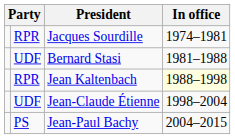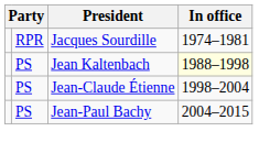 <table class="wikitable">
 <tr>
 <th colspan="2">Party</th>
 <th>President</th>
 <th>In office</th>
 </tr>
 <tr>
 <td></td>
 <td><a href='#'>RPR</a></td>
 <td><a href='#'>Jacques Sourdille</a></td>
 <td>1974–1981</td>
 </tr>
 <tr>
 <td></td>
-<td><a href='#'>UDF</a></td>
-<td><a href='#'>Bernard Stasi</a></td>
-<td>1981–1988</td>
-</tr>
-<tr>
-<td></td>
-<td><a href='#'>RPR</a></td>
+<td><a href='#'>PS</a></td>
 <td><a href='#'>Jean Kaltenbach</a></td>
 <td style="background: lightyellow;">1988–1998</td>
 </tr>
 <tr>
 <td></td>
-<td><a href='#'>UDF</a></td>
+<td><a href='#'>PS</a></td>
 <td><a href='#'>Jean-Claude Étienne</a></td>
 <td>1998–2004</td>
 </tr>
 <tr>
 <td></td>
 <td><a href='#'>PS</a></td>
 <td><a href='#'>Jean-Paul Bachy</a></td>
 <td>2004–2015</td>
 </tr>
 </table>
